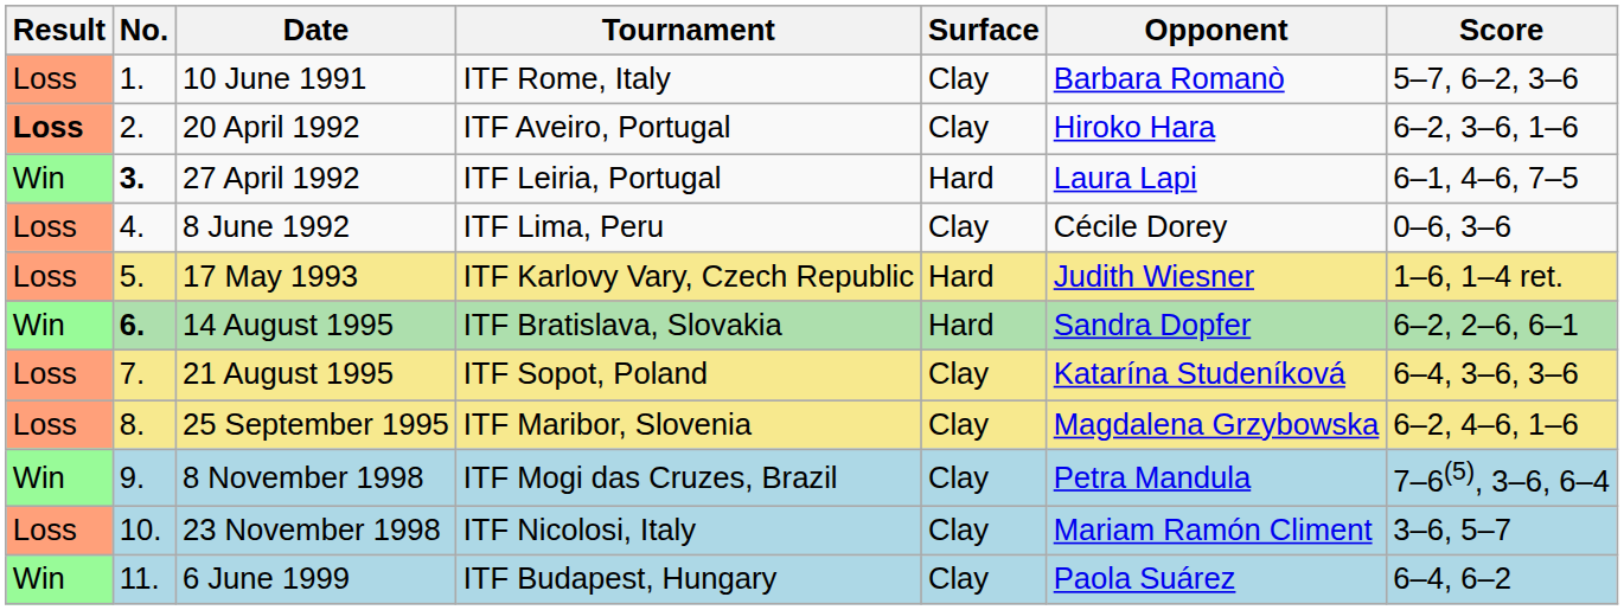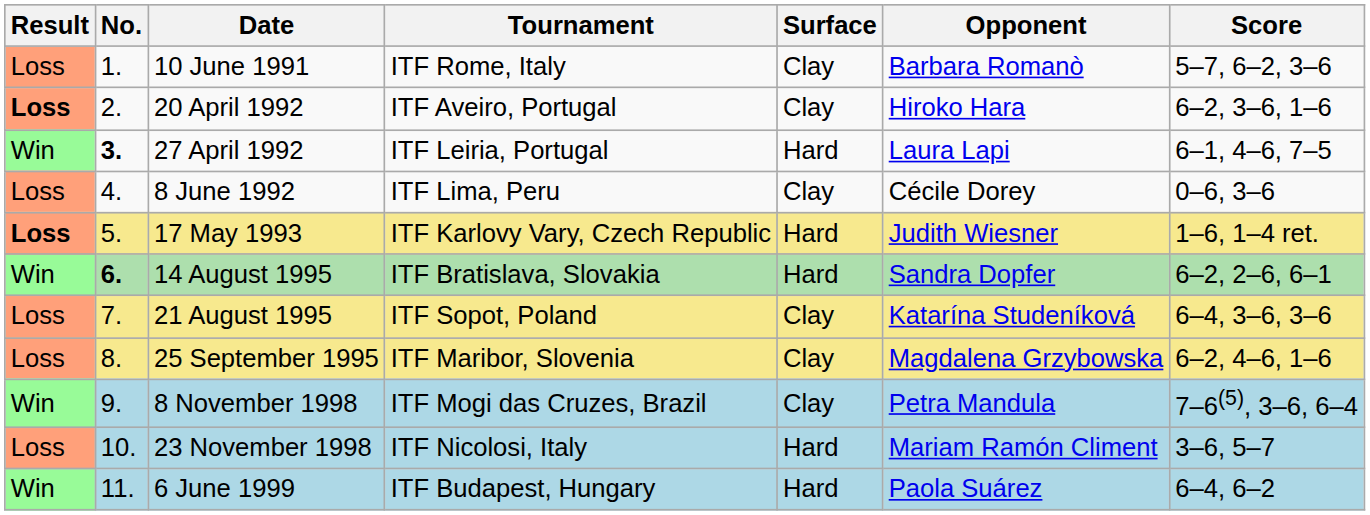 <table class="sortable wikitable" style=font-size:97%>
 <tr>
 <th>Result</th>
 <th>No.</th>
 <th>Date</th>
 <th>Tournament</th>
 <th>Surface</th>
 <th>Opponent</th>
 <th class="unsortable">Score</th>
 </tr>
 <tr>
 <td style="background:#ffa07a;">Loss</td>
 <td>1.</td>
 <td>10 June 1991</td>
 <td>ITF Rome, Italy</td>
 <td>Clay</td>
 <td> <a href='#'>Barbara Romanò</a></td>
 <td>5–7, 6–2, 3–6</td>
 </tr>
 <tr>
 <td style="background:#ffa07a;"><strong>Loss</strong></td>
 <td>2.</td>
 <td>20 April 1992</td>
 <td>ITF Aveiro, Portugal</td>
 <td>Clay</td>
 <td> <a href='#'>Hiroko Hara</a></td>
 <td>6–2, 3–6, 1–6</td>
 </tr>
 <tr>
 <td style="background:#98fb98;">Win</td>
 <td><strong>3.</strong></td>
 <td>27 April 1992</td>
 <td>ITF Leiria, Portugal</td>
 <td>Hard</td>
 <td> <a href='#'>Laura Lapi</a></td>
 <td>6–1, 4–6, 7–5</td>
 </tr>
 <tr>
 <td style="background:#ffa07a;">Loss</td>
 <td>4.</td>
 <td>8 June 1992</td>
 <td>ITF Lima, Peru</td>
 <td>Clay</td>
 <td> Cécile Dorey</td>
 <td>0–6, 3–6</td>
 </tr>
 <tr bgcolor="#F7E98E">
-<td style="background:#ffa07a;">Loss</td>
+<td style="background:#ffa07a;"><strong>Loss</strong></td>
 <td>5.</td>
 <td>17 May 1993</td>
 <td>ITF Karlovy Vary, Czech Republic</td>
 <td>Hard</td>
 <td> <a href='#'>Judith Wiesner</a></td>
 <td>1–6, 1–4 ret.</td>
 </tr>
 <tr style="background:#addfad;">
 <td style="background:#98fb98;">Win</td>
 <td><strong>6.</strong></td>
 <td>14 August 1995</td>
 <td>ITF Bratislava, Slovakia</td>
 <td>Hard</td>
 <td> <a href='#'>Sandra Dopfer</a></td>
 <td>6–2, 2–6, 6–1</td>
 </tr>
 <tr bgcolor="#F7E98E">
 <td style="background:#ffa07a;">Loss</td>
 <td>7.</td>
 <td>21 August 1995</td>
 <td>ITF Sopot, Poland</td>
 <td>Clay</td>
 <td> <a href='#'>Katarína Studeníková</a></td>
 <td>6–4, 3–6, 3–6</td>
 </tr>
 <tr bgcolor="#F7E98E">
 <td style="background:#ffa07a;">Loss</td>
 <td>8.</td>
 <td>25 September 1995</td>
 <td>ITF Maribor, Slovenia</td>
 <td>Clay</td>
 <td> <a href='#'>Magdalena Grzybowska</a></td>
 <td>6–2, 4–6, 1–6</td>
 </tr>
 <tr style="background:lightblue;">
 <td style="background:#98fb98;">Win</td>
 <td>9.</td>
 <td>8 November 1998</td>
 <td>ITF Mogi das Cruzes, Brazil</td>
 <td>Clay</td>
 <td> <a href='#'>Petra Mandula</a></td>
 <td>7–6<sup>(5)</sup>, 3–6, 6–4</td>
 </tr>
 <tr style="background:lightblue;">
 <td style="background:#ffa07a;">Loss</td>
 <td>10.</td>
 <td>23 November 1998</td>
 <td>ITF Nicolosi, Italy</td>
-<td>Clay</td>
+<td>Hard</td>
 <td> <a href='#'>Mariam Ramón Climent</a></td>
 <td>3–6, 5–7</td>
 </tr>
 <tr style="background:lightblue;">
 <td style="background:#98fb98;">Win</td>
 <td>11.</td>
 <td>6 June 1999</td>
 <td>ITF Budapest, Hungary</td>
-<td>Clay</td>
+<td>Hard</td>
 <td> <a href='#'>Paola Suárez</a></td>
 <td>6–4, 6–2</td>
 </tr>
 </table>
